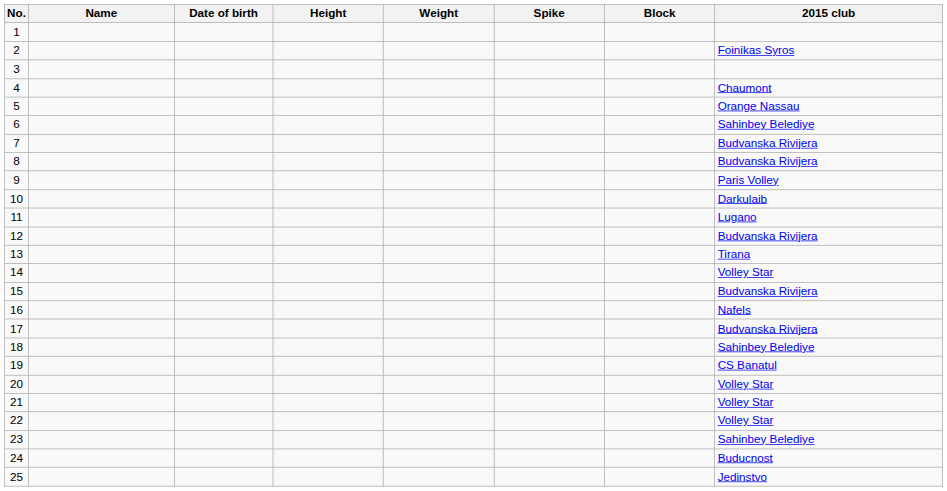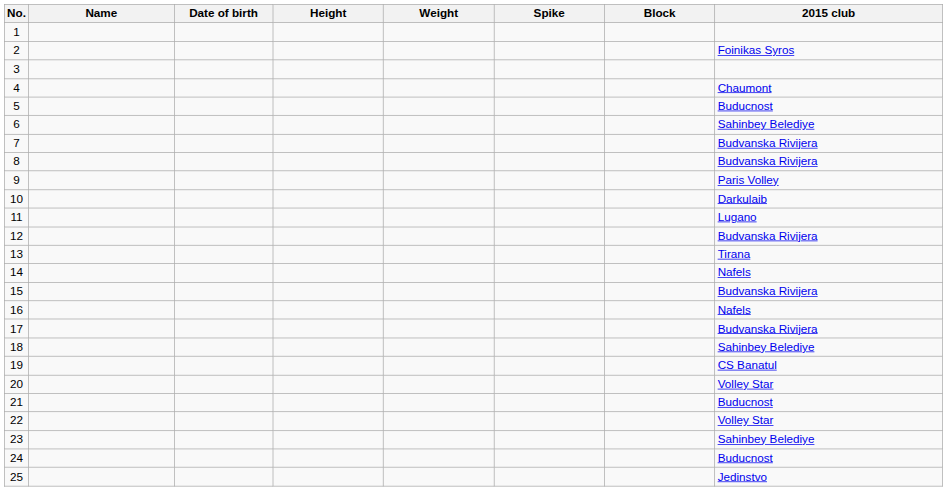 <table class="wikitable sortable" style="font-size:100%; text-align:center;">
 <tr>
 <th>No.</th>
 <th style="width:12em">Name</th>
 <th style="width:8em">Date of birth</th>
 <th style="width:9em">Height</th>
 <th style="width:9em">Weight</th>
 <th style="width:9em">Spike</th>
 <th style="width:9em">Block</th>
 <th style="width:19em">2015 club</th>
 </tr>
 <tr>
 <td>1</td>
 <td align=left></td>
 <td align=right></td>
 <td></td>
 <td></td>
 <td></td>
 <td></td>
 <td align=left></td>
 </tr>
 <tr>
 <td>2</td>
 <td align=left></td>
 <td align=right></td>
 <td></td>
 <td></td>
 <td></td>
 <td></td>
 <td align=left><a href='#'>Foinikas Syros</a></td>
 </tr>
 <tr>
 <td>3</td>
 <td align=left></td>
 <td align=right></td>
 <td></td>
 <td></td>
 <td></td>
 <td></td>
 <td align=left></td>
 </tr>
 <tr>
 <td>4</td>
 <td align=left></td>
 <td align=right></td>
 <td></td>
 <td></td>
 <td></td>
 <td></td>
 <td align=left><a href='#'>Chaumont</a></td>
 </tr>
 <tr>
 <td>5</td>
 <td align=left></td>
 <td align=right></td>
 <td></td>
 <td></td>
 <td></td>
 <td></td>
-<td align=left><a href='#'>Orange Nassau</a></td>
+<td align=left><a href='#'>Buducnost</a></td>
 </tr>
 <tr>
 <td>6</td>
 <td align=left></td>
 <td align=right></td>
 <td></td>
 <td></td>
 <td></td>
 <td></td>
 <td align=left><a href='#'>Sahinbey Belediye</a></td>
 </tr>
 <tr>
 <td>7</td>
 <td align=left></td>
 <td align=right></td>
 <td></td>
 <td></td>
 <td></td>
 <td></td>
 <td align=left><a href='#'>Budvanska Rivijera</a></td>
 </tr>
 <tr>
 <td>8</td>
 <td align=left></td>
 <td align=right></td>
 <td></td>
 <td></td>
 <td></td>
 <td></td>
 <td align=left><a href='#'>Budvanska Rivijera</a></td>
 </tr>
 <tr>
 <td>9</td>
 <td align=left></td>
 <td align=right></td>
 <td></td>
 <td></td>
 <td></td>
 <td></td>
 <td align=left><a href='#'>Paris Volley</a></td>
 </tr>
 <tr>
 <td>10</td>
 <td align=left></td>
 <td align=right></td>
 <td></td>
 <td></td>
 <td></td>
 <td></td>
 <td align=left><a href='#'>Darkulaib</a></td>
 </tr>
 <tr>
 <td>11</td>
 <td align=left></td>
 <td align=right></td>
 <td></td>
 <td></td>
 <td></td>
 <td></td>
 <td align=left><a href='#'>Lugano</a></td>
 </tr>
 <tr>
 <td>12</td>
 <td align=left></td>
 <td align=right></td>
 <td></td>
 <td></td>
 <td></td>
 <td></td>
 <td align=left><a href='#'>Budvanska Rivijera</a></td>
 </tr>
 <tr>
 <td>13</td>
 <td align=left></td>
 <td align=right></td>
 <td></td>
 <td></td>
 <td></td>
 <td></td>
 <td align=left><a href='#'>Tirana</a></td>
 </tr>
 <tr>
 <td>14</td>
 <td align=left></td>
 <td align=right></td>
 <td></td>
 <td></td>
 <td></td>
 <td></td>
-<td align=left><a href='#'>Volley Star</a></td>
+<td align=left><a href='#'>Nafels</a></td>
 </tr>
 <tr>
 <td>15</td>
 <td align=left></td>
 <td align=right></td>
 <td></td>
 <td></td>
 <td></td>
 <td></td>
 <td align=left><a href='#'>Budvanska Rivijera</a></td>
 </tr>
 <tr>
 <td>16</td>
 <td align=left></td>
 <td align=right></td>
 <td></td>
 <td></td>
 <td></td>
 <td></td>
 <td align=left><a href='#'>Nafels</a></td>
 </tr>
 <tr>
 <td>17</td>
 <td align=left></td>
 <td align=right></td>
 <td></td>
 <td></td>
 <td></td>
 <td></td>
 <td align=left><a href='#'>Budvanska Rivijera</a></td>
 </tr>
 <tr>
 <td>18</td>
 <td align=left></td>
 <td align=right></td>
 <td></td>
 <td></td>
 <td></td>
 <td></td>
 <td align=left><a href='#'>Sahinbey Belediye</a></td>
 </tr>
 <tr>
 <td>19</td>
 <td align=left></td>
 <td align=right></td>
 <td></td>
 <td></td>
 <td></td>
 <td></td>
 <td align=left><a href='#'>CS Banatul</a></td>
 </tr>
 <tr>
 <td>20</td>
 <td align=left></td>
 <td align=right></td>
 <td></td>
 <td></td>
 <td></td>
 <td></td>
 <td align=left><a href='#'>Volley Star</a></td>
 </tr>
 <tr>
 <td>21</td>
 <td align=left></td>
 <td align=right></td>
 <td></td>
 <td></td>
 <td></td>
 <td></td>
-<td align=left><a href='#'>Volley Star</a></td>
+<td align=left><a href='#'>Buducnost</a></td>
 </tr>
 <tr>
 <td>22</td>
 <td align=left></td>
 <td align=right></td>
 <td></td>
 <td></td>
 <td></td>
 <td></td>
 <td align=left><a href='#'>Volley Star</a></td>
 </tr>
 <tr>
 <td>23</td>
 <td align=left></td>
 <td align=right></td>
 <td></td>
 <td></td>
 <td></td>
 <td></td>
 <td align=left><a href='#'>Sahinbey Belediye</a></td>
 </tr>
 <tr>
 <td>24</td>
 <td align=left></td>
 <td align=right></td>
 <td></td>
 <td></td>
 <td></td>
 <td></td>
 <td align=left><a href='#'>Buducnost</a></td>
 </tr>
 <tr>
 <td>25</td>
 <td align=left></td>
 <td align=right></td>
 <td></td>
 <td></td>
 <td></td>
 <td></td>
 <td align=left><a href='#'>Jedinstvo</a></td>
 </tr>
 </table>
